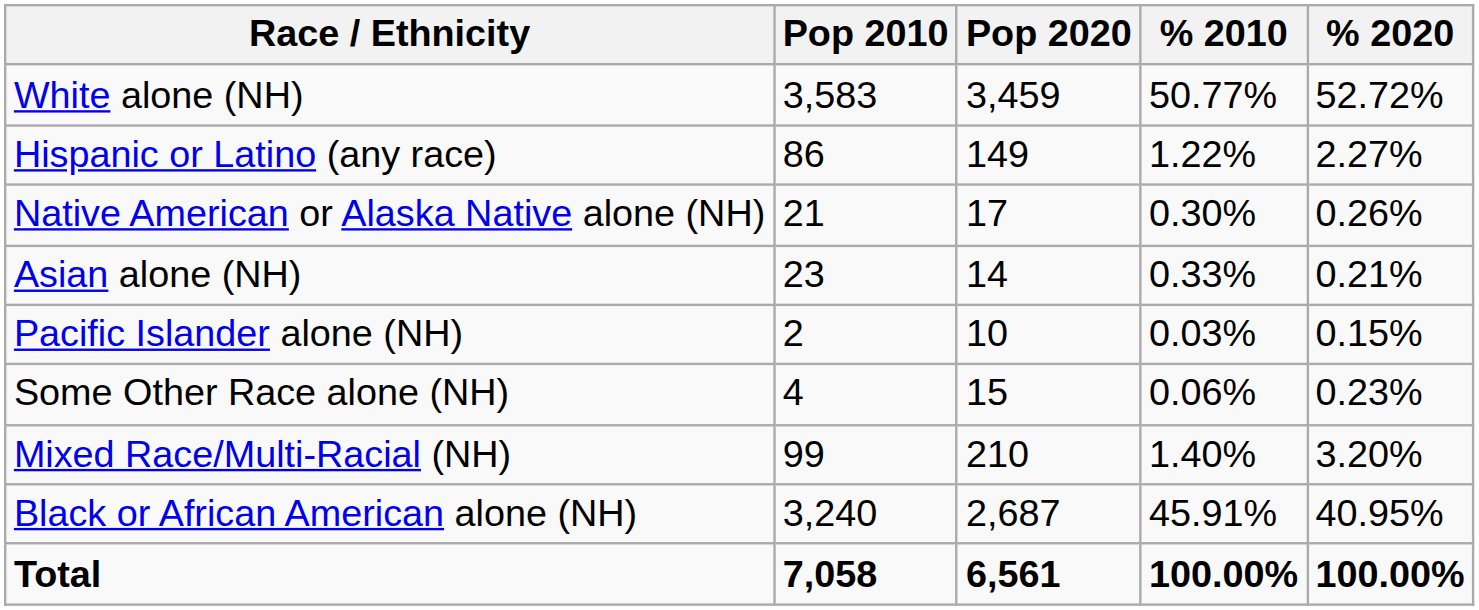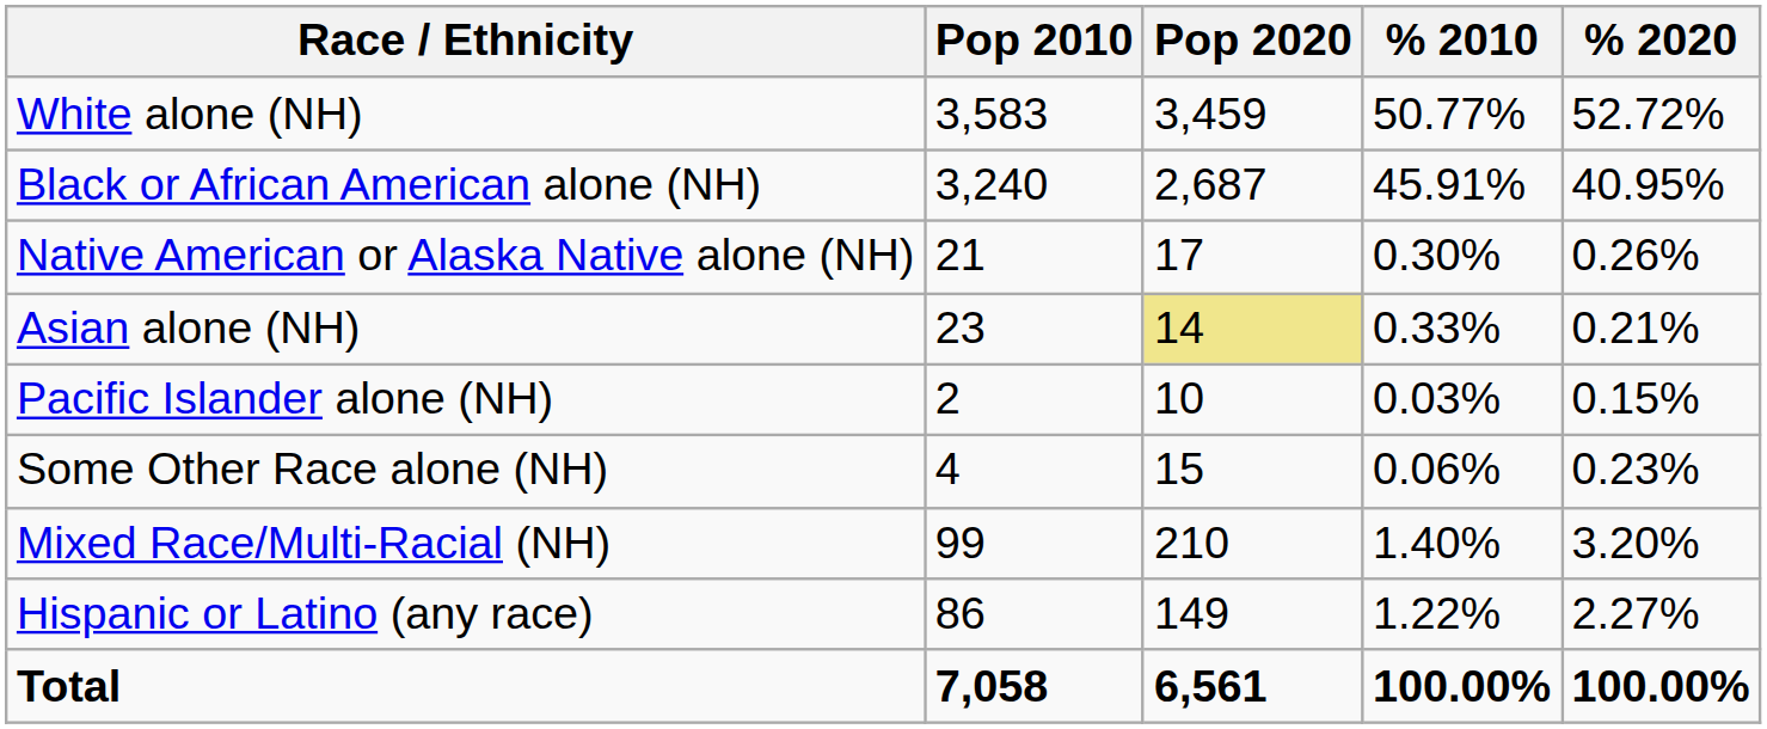 <table class="wikitable">
 <tr>
 <th>Race / Ethnicity</th>
 <th>Pop 2010</th>
 <th>Pop 2020</th>
 <th>% 2010</th>
 <th>% 2020</th>
 </tr>
 <tr>
 <td><a href='#'>White</a> alone (NH)</td>
 <td>3,583</td>
 <td>3,459</td>
 <td>50.77%</td>
 <td>52.72%</td>
 </tr>
 <tr>
-<td><a href='#'>Hispanic or Latino</a> (any race)</td>
-<td>86</td>
-<td>149</td>
-<td>1.22%</td>
-<td>2.27%</td>
+<td><a href='#'>Black or African American</a> alone (NH)</td>
+<td>3,240</td>
+<td>2,687</td>
+<td>45.91%</td>
+<td>40.95%</td>
 </tr>
 <tr>
 <td><a href='#'>Native American</a> or <a href='#'>Alaska Native</a> alone (NH)</td>
 <td>21</td>
 <td>17</td>
 <td>0.30%</td>
 <td>0.26%</td>
 </tr>
 <tr>
 <td><a href='#'>Asian</a> alone (NH)</td>
 <td>23</td>
-<td>14</td>
+<td style="background: khaki;">14</td>
 <td>0.33%</td>
 <td>0.21%</td>
 </tr>
 <tr>
 <td><a href='#'>Pacific Islander</a> alone (NH)</td>
 <td>2</td>
 <td>10</td>
 <td>0.03%</td>
 <td>0.15%</td>
 </tr>
 <tr>
 <td>Some Other Race alone (NH)</td>
 <td>4</td>
 <td>15</td>
 <td>0.06%</td>
 <td>0.23%</td>
 </tr>
 <tr>
 <td><a href='#'>Mixed Race/Multi-Racial</a> (NH)</td>
 <td>99</td>
 <td>210</td>
 <td>1.40%</td>
 <td>3.20%</td>
 </tr>
 <tr>
-<td><a href='#'>Black or African American</a> alone (NH)</td>
-<td>3,240</td>
-<td>2,687</td>
-<td>45.91%</td>
-<td>40.95%</td>
+<td><a href='#'>Hispanic or Latino</a> (any race)</td>
+<td>86</td>
+<td>149</td>
+<td>1.22%</td>
+<td>2.27%</td>
 </tr>
 <tr>
 <td><strong>Total</strong></td>
 <td><strong>7,058</strong></td>
 <td><strong>6,561</strong></td>
 <td><strong>100.00%</strong></td>
 <td><strong>100.00%</strong></td>
 </tr>
 </table>
